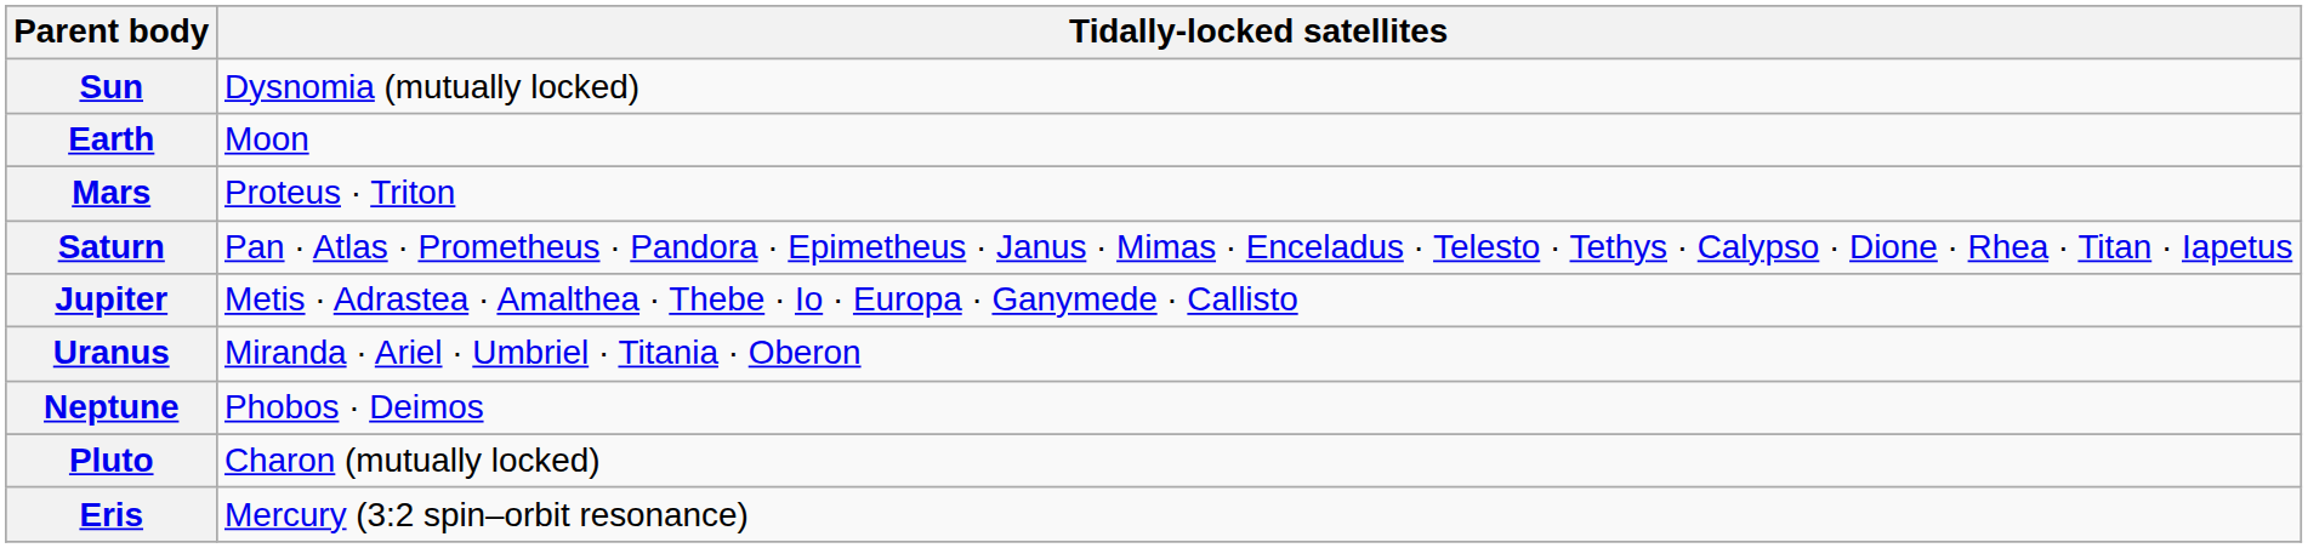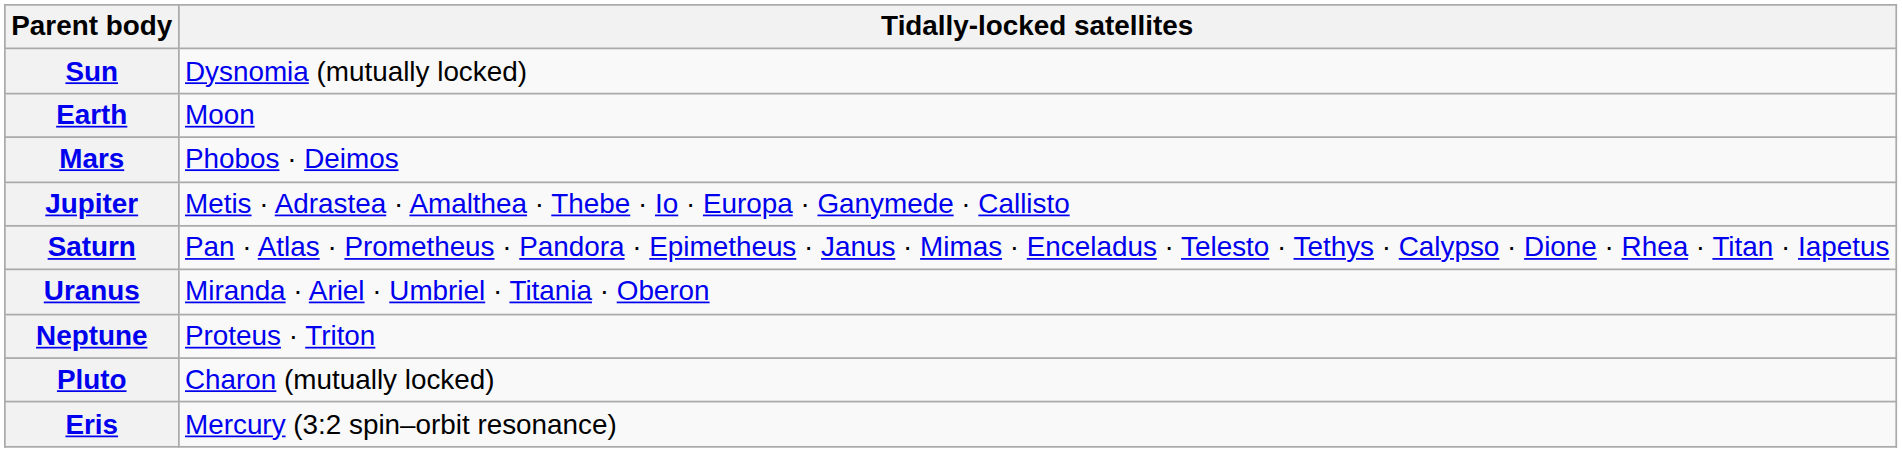 <table class="wikitable">
 <tr>
 <th style="white-space:nowrap;">Parent body</th>
 <th>Tidally-locked satellites</th>
 </tr>
 <tr>
 <th><a href='#'>Sun</a></th>
 <td><a href='#'>Dysnomia</a> (mutually locked)</td>
 </tr>
 <tr>
 <th><a href='#'>Earth</a></th>
 <td><a href='#'>Moon</a></td>
 </tr>
 <tr>
 <th><a href='#'>Mars</a></th>
-<td><a href='#'>Proteus</a> · <a href='#'>Triton</a></td>
+<td><a href='#'>Phobos</a> · <a href='#'>Deimos</a></td>
+</tr>
+<tr>
+<th><a href='#'>Jupiter</a></th>
+<td><a href='#'>Metis</a> · <a href='#'>Adrastea</a> · <a href='#'>Amalthea</a> · <a href='#'>Thebe</a> · <a href='#'>Io</a> · <a href='#'>Europa</a> · <a href='#'>Ganymede</a> · <a href='#'>Callisto</a></td>
 </tr>
 <tr>
 <th><a href='#'>Saturn</a></th>
 <td><a href='#'>Pan</a> · <a href='#'>Atlas</a> · <a href='#'>Prometheus</a> · <a href='#'>Pandora</a> · <a href='#'>Epimetheus</a> · <a href='#'>Janus</a> · <a href='#'>Mimas</a> · <a href='#'>Enceladus</a> · <a href='#'>Telesto</a> · <a href='#'>Tethys</a> · <a href='#'>Calypso</a> · <a href='#'>Dione</a> · <a href='#'>Rhea</a> · <a href='#'>Titan</a> · <a href='#'>Iapetus</a></td>
-</tr>
-<tr>
-<th><a href='#'>Jupiter</a></th>
-<td><a href='#'>Metis</a> · <a href='#'>Adrastea</a> · <a href='#'>Amalthea</a> · <a href='#'>Thebe</a> · <a href='#'>Io</a> · <a href='#'>Europa</a> · <a href='#'>Ganymede</a> · <a href='#'>Callisto</a></td>
 </tr>
 <tr>
 <th><a href='#'>Uranus</a></th>
 <td><a href='#'>Miranda</a> · <a href='#'>Ariel</a> · <a href='#'>Umbriel</a> · <a href='#'>Titania</a> · <a href='#'>Oberon</a></td>
 </tr>
 <tr>
 <th><a href='#'>Neptune</a></th>
-<td><a href='#'>Phobos</a> · <a href='#'>Deimos</a></td>
+<td><a href='#'>Proteus</a> · <a href='#'>Triton</a></td>
 </tr>
 <tr>
 <th><a href='#'>Pluto</a></th>
 <td><a href='#'>Charon</a> (mutually locked)</td>
 </tr>
 <tr>
 <th><a href='#'>Eris</a></th>
 <td><a href='#'>Mercury</a> (3:2 spin–orbit resonance)</td>
 </tr>
 </table>
